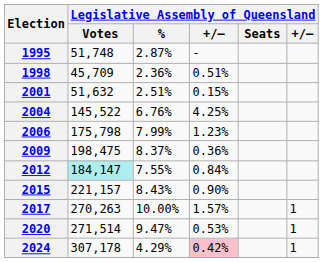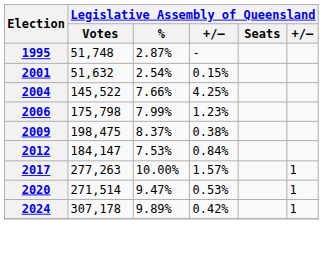 <table class="wikitable">
 <tr>
 <th rowspan=2>Election</th>
 <th colspan=5><a href='#'>Legislative Assembly of Queensland</a></th>
 </tr>
 <tr>
 <th>Votes</th>
 <th>%</th>
 <th>+/–</th>
 <th>Seats</th>
 <th>+/–</th>
 </tr>
 <tr>
 <th><a href='#'>1995</a></th>
 <td>51,748</td>
 <td>2.87%</td>
 <td>-</td>
 <td></td>
 <td></td>
 </tr>
 <tr>
-<th><a href='#'>1998</a></th>
-<td>45,709</td>
-<td>2.36%</td>
-<td> 0.51%</td>
-<td></td>
-<td></td>
-</tr>
-<tr>
 <th><a href='#'>2001</a></th>
 <td>51,632</td>
-<td>2.51%</td>
+<td>2.54%</td>
 <td> 0.15%</td>
 <td></td>
 <td></td>
 </tr>
 <tr>
 <th><a href='#'>2004</a></th>
 <td>145,522</td>
-<td>6.76%</td>
+<td>7.66%</td>
 <td> 4.25%</td>
 <td></td>
 <td></td>
 </tr>
 <tr>
 <th><a href='#'>2006</a></th>
 <td>175,798</td>
 <td>7.99%</td>
 <td> 1.23%</td>
 <td></td>
 <td></td>
 </tr>
 <tr>
 <th><a href='#'>2009</a></th>
 <td>198,475</td>
 <td>8.37%</td>
-<td> 0.36%</td>
+<td> 0.38%</td>
 <td></td>
 <td></td>
 </tr>
 <tr>
 <th><a href='#'>2012</a></th>
-<td style="background: paleturquoise;">184,147</td>
-<td>7.55%</td>
+<td>184,147</td>
+<td>7.53%</td>
 <td> 0.84%</td>
 <td></td>
 <td></td>
 </tr>
 <tr>
-<th><a href='#'>2015</a></th>
-<td>221,157</td>
-<td>8.43%</td>
-<td> 0.90%</td>
-<td></td>
-<td></td>
-</tr>
-<tr>
 <th><a href='#'>2017</a></th>
-<td>270,263</td>
+<td>277,263</td>
 <td>10.00%</td>
 <td> 1.57%</td>
 <td></td>
 <td> 1</td>
 </tr>
 <tr>
 <th><a href='#'>2020</a></th>
 <td>271,514</td>
 <td>9.47%</td>
 <td> 0.53%</td>
 <td></td>
 <td> 1</td>
 </tr>
 <tr>
 <th><a href='#'>2024</a></th>
 <td>307,178</td>
-<td>4.29%</td>
-<td style="background: pink;"> 0.42%</td>
+<td>9.89%</td>
+<td> 0.42%</td>
 <td></td>
 <td> 1</td>
 </tr>
 <tr>
 </tr>
 </table>
